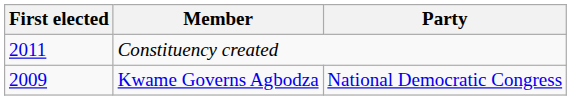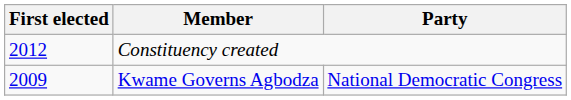 <table class="wikitable">
 <tr>
 <th>First elected</th>
 <th>Member</th>
 <th>Party</th>
 </tr>
 <tr>
-<td><a href='#'>2011</a></td>
+<td><a href='#'>2012</a></td>
 <td colspan="2"><em>Constituency created</em></td>
 </tr>
 <tr>
 <td><a href='#'>2009</a></td>
 <td><a href='#'>Kwame Governs Agbodza</a></td>
 <td><a href='#'>National Democratic Congress</a></td>
 </tr>
 </table>
